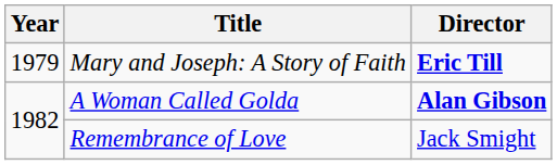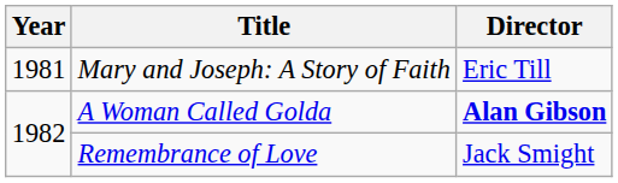 <table class="wikitable">
 <tr>
 <th>Year</th>
 <th>Title</th>
 <th>Director</th>
 </tr>
 <tr>
-<td>1979</td>
+<td>1981</td>
 <td><em>Mary and Joseph: A Story of Faith</em></td>
-<td><strong><a href='#'>Eric Till</a></strong></td>
+<td><a href='#'>Eric Till</a></td>
 </tr>
 <tr>
 <td rowspan=2>1982</td>
 <td><em><a href='#'>A Woman Called Golda</a></em></td>
 <td><strong><a href='#'>Alan Gibson</a></strong></td>
 </tr>
 <tr>
 <td><em><a href='#'>Remembrance of Love</a></em></td>
 <td><a href='#'>Jack Smight</a></td>
 </tr>
 </table>
